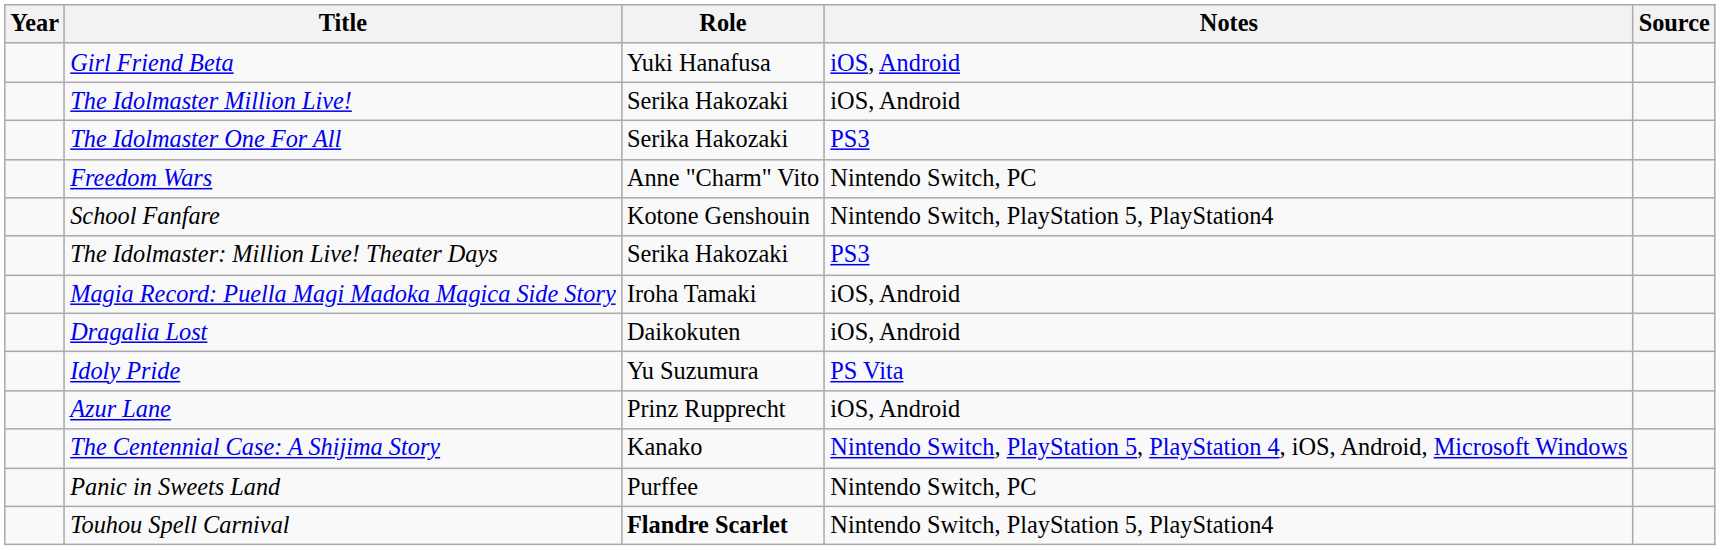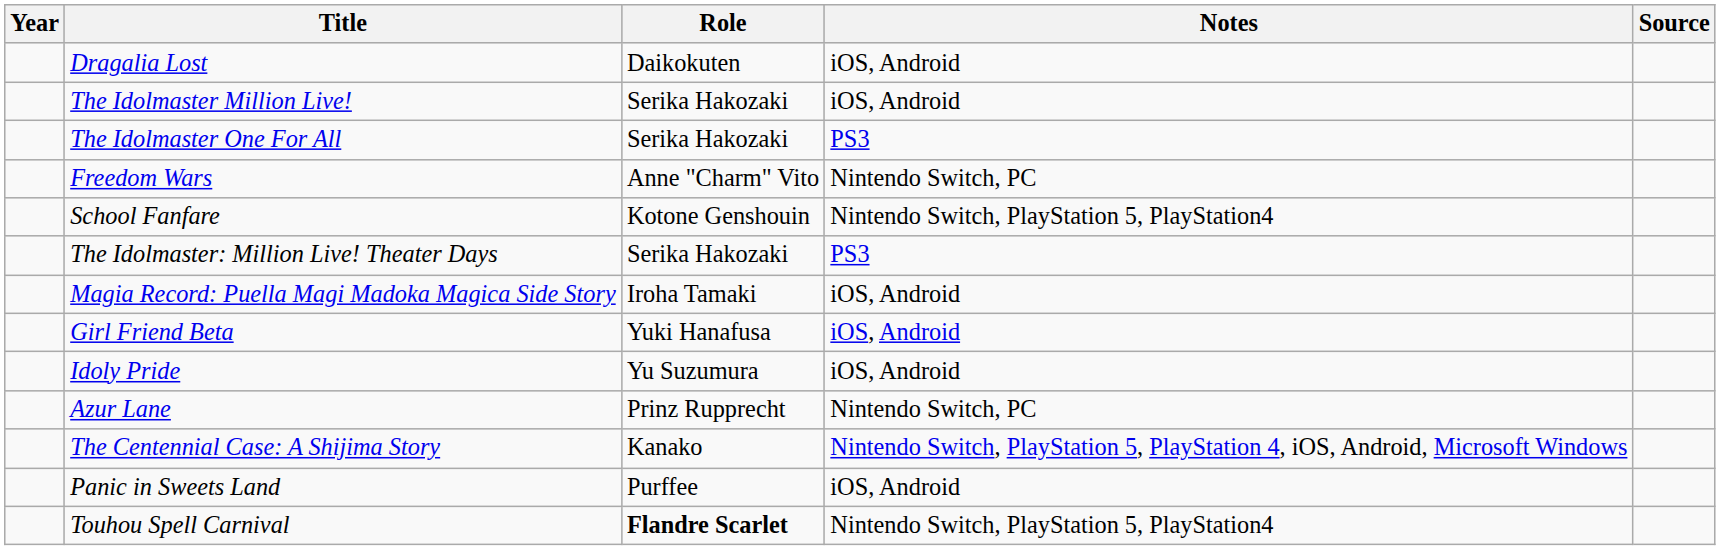 <table class="wikitable sortable plainrowheaders">
 <tr>
 <th>Year</th>
 <th>Title</th>
 <th>Role</th>
 <th class="unsortable">Notes</th>
 <th class="unsortable">Source</th>
 </tr>
 <tr>
 <td></td>
-<td><em><a href='#'>Girl Friend Beta</a></em></td>
-<td>Yuki Hanafusa</td>
-<td><a href='#'>iOS</a>, <a href='#'>Android</a></td>
+<td><em><a href='#'>Dragalia Lost</a></em></td>
+<td>Daikokuten</td>
+<td>iOS, Android</td>
 <td></td>
 </tr>
 <tr>
 <td></td>
 <td><em><a href='#'>The Idolmaster Million Live!</a></em></td>
 <td>Serika Hakozaki</td>
 <td>iOS, Android</td>
 <td></td>
 </tr>
 <tr>
 <td></td>
 <td><em><a href='#'>The Idolmaster One For All</a></em></td>
 <td>Serika Hakozaki</td>
 <td><a href='#'>PS3</a></td>
 <td></td>
 </tr>
 <tr>
 <td></td>
 <td><em><a href='#'>Freedom Wars</a></em></td>
 <td>Anne "Charm" Vito</td>
 <td>Nintendo Switch, PC</td>
 <td></td>
 </tr>
 <tr>
 <td></td>
 <td><em>School Fanfare</em></td>
 <td>Kotone Genshouin</td>
 <td>Nintendo Switch, PlayStation 5, PlayStation4</td>
 <td></td>
 </tr>
 <tr>
 <td></td>
 <td><em>The Idolmaster: Million Live! Theater Days</em></td>
 <td>Serika Hakozaki</td>
 <td><a href='#'>PS3</a></td>
 <td></td>
 </tr>
 <tr>
 <td></td>
 <td><em><a href='#'>Magia Record: Puella Magi Madoka Magica Side Story</a></em></td>
 <td>Iroha Tamaki</td>
 <td>iOS, Android</td>
 <td></td>
 </tr>
 <tr>
 <td></td>
-<td><em><a href='#'>Dragalia Lost</a></em></td>
-<td>Daikokuten</td>
-<td>iOS, Android</td>
+<td><em><a href='#'>Girl Friend Beta</a></em></td>
+<td>Yuki Hanafusa</td>
+<td><a href='#'>iOS</a>, <a href='#'>Android</a></td>
 <td></td>
 </tr>
 <tr>
 <td></td>
 <td><em><a href='#'>Idoly Pride</a></em></td>
 <td>Yu Suzumura</td>
-<td><a href='#'>PS Vita</a></td>
+<td>iOS, Android</td>
 <td></td>
 </tr>
 <tr>
 <td></td>
 <td><em><a href='#'>Azur Lane</a></em></td>
 <td>Prinz Rupprecht</td>
-<td>iOS, Android</td>
+<td>Nintendo Switch, PC</td>
 <td></td>
 </tr>
 <tr>
 <td></td>
 <td><em><a href='#'>The Centennial Case: A Shijima Story</a></em></td>
 <td>Kanako</td>
 <td><a href='#'>Nintendo Switch</a>, <a href='#'>PlayStation 5</a>, <a href='#'>PlayStation 4</a>, iOS, Android, <a href='#'>Microsoft Windows</a></td>
 <td></td>
 </tr>
 <tr>
 <td></td>
 <td><em>Panic in Sweets Land</em></td>
 <td>Purffee</td>
-<td>Nintendo Switch, PC</td>
+<td>iOS, Android</td>
 <td></td>
 </tr>
 <tr>
 <td></td>
 <td><em>Touhou Spell Carnival</em></td>
 <td><strong>Flandre Scarlet</strong></td>
 <td>Nintendo Switch, PlayStation 5, PlayStation4</td>
 <td></td>
 </tr>
 </table>
